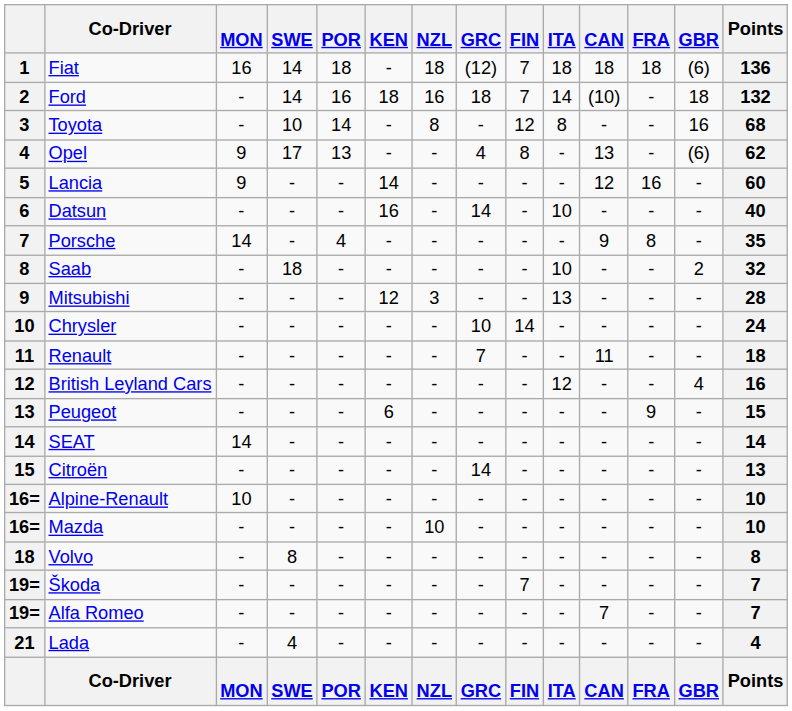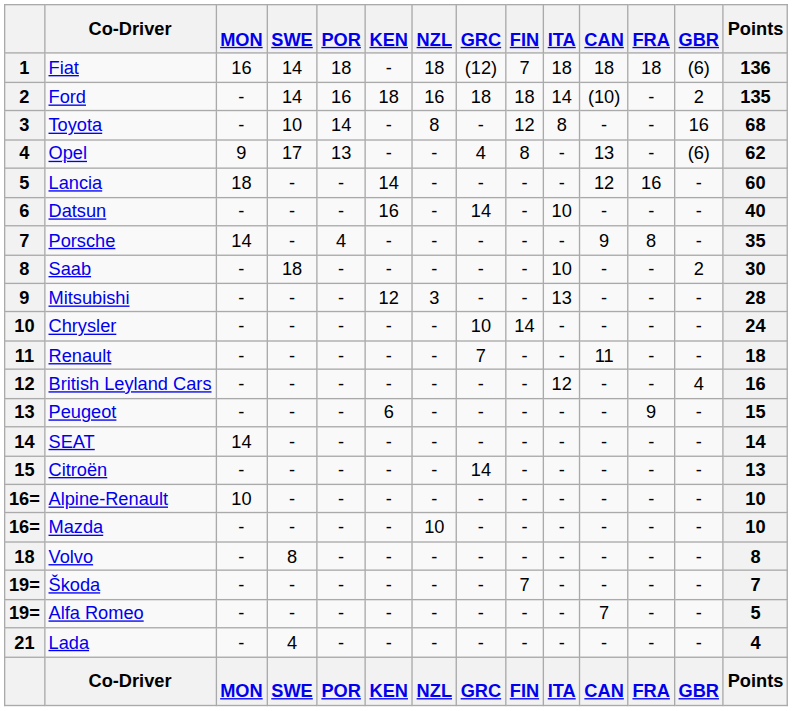 <table class="wikitable" style="font-size: 85%; text-align: center;">
 <tr valign="top">
 <th valign="middle"></th>
 <th valign="middle">Co-Driver</th>
 <th><br><a href='#'>MON</a></th>
 <th><br><a href='#'>SWE</a></th>
 <th><br><a href='#'>POR</a></th>
 <th><br><a href='#'>KEN</a></th>
 <th><br><a href='#'>NZL</a></th>
 <th><br><a href='#'>GRC</a></th>
 <th><br><a href='#'>FIN</a></th>
 <th><br><a href='#'>ITA</a></th>
 <th><br><a href='#'>CAN</a></th>
 <th><br><a href='#'>FRA</a></th>
 <th><br><a href='#'>GBR</a></th>
 <th valign="middle">Points</th>
 </tr>
 <tr>
 <th>1</th>
 <td align=left> <a href='#'>Fiat</a></td>
 <td>16</td>
 <td>14</td>
 <td>18</td>
 <td>-</td>
 <td>18</td>
 <td>(12)</td>
 <td>7</td>
 <td>18</td>
 <td>18</td>
 <td>18</td>
 <td>(6)</td>
 <th>136</th>
 </tr>
 <tr>
 <th>2</th>
 <td align=left> <a href='#'>Ford</a></td>
 <td>-</td>
 <td>14</td>
 <td>16</td>
 <td>18</td>
 <td>16</td>
 <td>18</td>
-<td>7</td>
+<td>18</td>
 <td>14</td>
 <td>(10)</td>
 <td>-</td>
-<td>18</td>
-<th>132</th>
+<td>2</td>
+<th>135</th>
 </tr>
 <tr>
 <th>3</th>
 <td align=left> <a href='#'>Toyota</a></td>
 <td>-</td>
 <td>10</td>
 <td>14</td>
 <td>-</td>
 <td>8</td>
 <td>-</td>
 <td>12</td>
 <td>8</td>
 <td>-</td>
 <td>-</td>
 <td>16</td>
 <th>68</th>
 </tr>
 <tr>
 <th>4</th>
 <td align=left> <a href='#'>Opel</a></td>
 <td>9</td>
 <td>17</td>
 <td>13</td>
 <td>-</td>
 <td>-</td>
 <td>4</td>
 <td>8</td>
 <td>-</td>
 <td>13</td>
 <td>-</td>
 <td>(6)</td>
 <th>62</th>
 </tr>
 <tr>
 <th>5</th>
 <td align=left> <a href='#'>Lancia</a></td>
-<td>9</td>
+<td>18</td>
 <td>-</td>
 <td>-</td>
 <td>14</td>
 <td>-</td>
 <td>-</td>
 <td>-</td>
 <td>-</td>
 <td>12</td>
 <td>16</td>
 <td>-</td>
 <th>60</th>
 </tr>
 <tr>
 <th>6</th>
 <td align=left> <a href='#'>Datsun</a></td>
 <td>-</td>
 <td>-</td>
 <td>-</td>
 <td>16</td>
 <td>-</td>
 <td>14</td>
 <td>-</td>
 <td>10</td>
 <td>-</td>
 <td>-</td>
 <td>-</td>
 <th>40</th>
 </tr>
 <tr>
 <th>7</th>
 <td align=left> <a href='#'>Porsche</a></td>
 <td>14</td>
 <td>-</td>
 <td>4</td>
 <td>-</td>
 <td>-</td>
 <td>-</td>
 <td>-</td>
 <td>-</td>
 <td>9</td>
 <td>8</td>
 <td>-</td>
 <th>35</th>
 </tr>
 <tr>
 <th>8</th>
 <td align=left> <a href='#'>Saab</a></td>
 <td>-</td>
 <td>18</td>
 <td>-</td>
 <td>-</td>
 <td>-</td>
 <td>-</td>
 <td>-</td>
 <td>10</td>
 <td>-</td>
 <td>-</td>
 <td>2</td>
-<th>32</th>
+<th>30</th>
 </tr>
 <tr>
 <th>9</th>
 <td align=left> <a href='#'>Mitsubishi</a></td>
 <td>-</td>
 <td>-</td>
 <td>-</td>
 <td>12</td>
 <td>3</td>
 <td>-</td>
 <td>-</td>
 <td>13</td>
 <td>-</td>
 <td>-</td>
 <td>-</td>
 <th>28</th>
 </tr>
 <tr>
 <th>10</th>
 <td align=left> <a href='#'>Chrysler</a></td>
 <td>-</td>
 <td>-</td>
 <td>-</td>
 <td>-</td>
 <td>-</td>
 <td>10</td>
 <td>14</td>
 <td>-</td>
 <td>-</td>
 <td>-</td>
 <td>-</td>
 <th>24</th>
 </tr>
 <tr>
 <th>11</th>
 <td align=left> <a href='#'>Renault</a></td>
 <td>-</td>
 <td>-</td>
 <td>-</td>
 <td>-</td>
 <td>-</td>
 <td>7</td>
 <td>-</td>
 <td>-</td>
 <td>11</td>
 <td>-</td>
 <td>-</td>
 <th>18</th>
 </tr>
 <tr>
 <th>12</th>
 <td align=left> <a href='#'>British Leyland Cars</a></td>
 <td>-</td>
 <td>-</td>
 <td>-</td>
 <td>-</td>
 <td>-</td>
 <td>-</td>
 <td>-</td>
 <td>12</td>
 <td>-</td>
 <td>-</td>
 <td>4</td>
 <th>16</th>
 </tr>
 <tr>
 <th>13</th>
 <td align=left> <a href='#'>Peugeot</a></td>
 <td>-</td>
 <td>-</td>
 <td>-</td>
 <td>6</td>
 <td>-</td>
 <td>-</td>
 <td>-</td>
 <td>-</td>
 <td>-</td>
 <td>9</td>
 <td>-</td>
 <th>15</th>
 </tr>
 <tr>
 <th>14</th>
 <td align=left> <a href='#'>SEAT</a></td>
 <td>14</td>
 <td>-</td>
 <td>-</td>
 <td>-</td>
 <td>-</td>
 <td>-</td>
 <td>-</td>
 <td>-</td>
 <td>-</td>
 <td>-</td>
 <td>-</td>
 <th>14</th>
 </tr>
 <tr>
 <th>15</th>
 <td align=left> <a href='#'>Citroën</a></td>
 <td>-</td>
 <td>-</td>
 <td>-</td>
 <td>-</td>
 <td>-</td>
 <td>14</td>
 <td>-</td>
 <td>-</td>
 <td>-</td>
 <td>-</td>
 <td>-</td>
 <th>13</th>
 </tr>
 <tr>
 <th>16=</th>
 <td align=left> <a href='#'>Alpine-Renault</a></td>
 <td>10</td>
 <td>-</td>
 <td>-</td>
 <td>-</td>
 <td>-</td>
 <td>-</td>
 <td>-</td>
 <td>-</td>
 <td>-</td>
 <td>-</td>
 <td>-</td>
 <th>10</th>
 </tr>
 <tr>
 <th>16=</th>
 <td align=left> <a href='#'>Mazda</a></td>
 <td>-</td>
 <td>-</td>
 <td>-</td>
 <td>-</td>
 <td>10</td>
 <td>-</td>
 <td>-</td>
 <td>-</td>
 <td>-</td>
 <td>-</td>
 <td>-</td>
 <th>10</th>
 </tr>
 <tr>
 <th>18</th>
 <td align=left> <a href='#'>Volvo</a></td>
 <td>-</td>
 <td>8</td>
 <td>-</td>
 <td>-</td>
 <td>-</td>
 <td>-</td>
 <td>-</td>
 <td>-</td>
 <td>-</td>
 <td>-</td>
 <td>-</td>
 <th>8</th>
 </tr>
 <tr>
 <th>19=</th>
 <td align=left> <a href='#'>Škoda</a></td>
 <td>-</td>
 <td>-</td>
 <td>-</td>
 <td>-</td>
 <td>-</td>
 <td>-</td>
 <td>7</td>
 <td>-</td>
 <td>-</td>
 <td>-</td>
 <td>-</td>
 <th>7</th>
 </tr>
 <tr>
 <th>19=</th>
 <td align=left> <a href='#'>Alfa Romeo</a></td>
 <td>-</td>
 <td>-</td>
 <td>-</td>
 <td>-</td>
 <td>-</td>
 <td>-</td>
 <td>-</td>
 <td>-</td>
 <td>7</td>
 <td>-</td>
 <td>-</td>
-<th>7</th>
+<th>5</th>
 </tr>
 <tr>
 <th>21</th>
 <td align=left> <a href='#'>Lada</a></td>
 <td>-</td>
 <td>4</td>
 <td>-</td>
 <td>-</td>
 <td>-</td>
 <td>-</td>
 <td>-</td>
 <td>-</td>
 <td>-</td>
 <td>-</td>
 <td>-</td>
 <th>4</th>
 </tr>
 <tr valign="top">
 <th valign="middle"></th>
 <th valign="middle">Co-Driver</th>
 <th><br><a href='#'>MON</a></th>
 <th><br><a href='#'>SWE</a></th>
 <th><br><a href='#'>POR</a></th>
 <th><br><a href='#'>KEN</a></th>
 <th><br><a href='#'>NZL</a></th>
 <th><br><a href='#'>GRC</a></th>
 <th><br><a href='#'>FIN</a></th>
 <th><br><a href='#'>ITA</a></th>
 <th><br><a href='#'>CAN</a></th>
 <th><br><a href='#'>FRA</a></th>
 <th><br><a href='#'>GBR</a></th>
 <th valign="middle">Points</th>
 </tr>
 </table>
